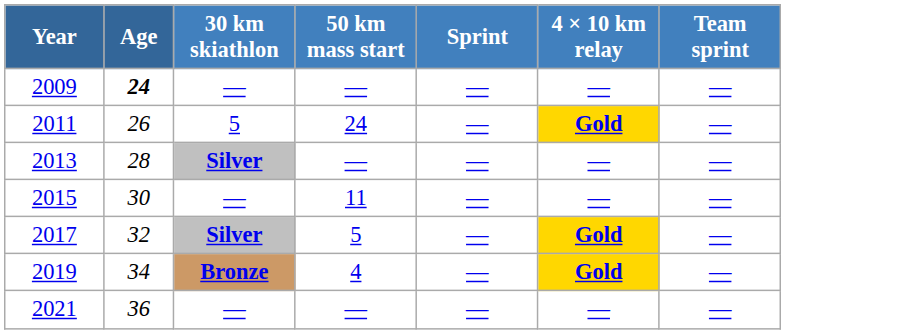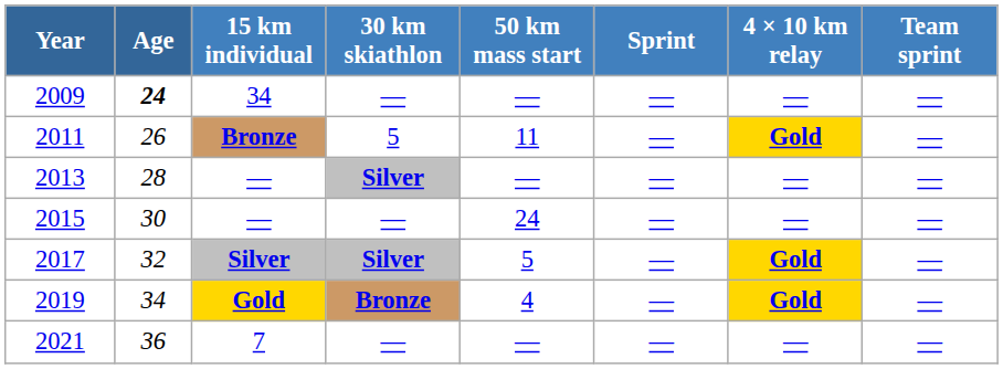 <table class="wikitable" style="font-size:95%; text-align:center; border:grey solid 1px; border-collapse:collapse; background:#ffffff;">
 <tr>
 <th style="background-color:#369; color:white; width:60px;"> Year </th>
 <th style="background-color:#369; color:white; width:40px;"> Age </th>
+<th style="background-color:#4180be; color:white; width:75px;"> 15 km <br> individual </th>
 <th style="background-color:#4180be; color:white; width:75px;"> 30 km <br> skiathlon </th>
 <th style="background-color:#4180be; color:white; width:75px;"> 50 km <br> mass start </th>
 <th style="background-color:#4180be; color:white; width:75px;"> Sprint </th>
 <th style="background-color:#4180be; color:white; width:75px;"> 4 × 10 km <br> relay </th>
 <th style="background-color:#4180be; color:white; width:75px;"> Team <br> sprint </th>
 </tr>
 <tr>
 <td><a href='#'>2009</a></td>
 <td><strong><em>24</em></strong></td>
+<td><a href='#'>34</a></td>
 <td><a href='#'>—</a></td>
 <td><a href='#'>—</a></td>
 <td><a href='#'>—</a></td>
 <td><a href='#'>—</a></td>
 <td><a href='#'>—</a></td>
 </tr>
 <tr>
 <td><a href='#'>2011</a></td>
 <td><em>26</em></td>
+<td bgcolor=cc9966><a href='#'><strong>Bronze</strong></a></td>
 <td><a href='#'>5</a></td>
-<td><a href='#'>24</a></td>
+<td><a href='#'>11</a></td>
 <td><a href='#'>—</a></td>
 <td bgcolor=gold><a href='#'><strong>Gold</strong></a></td>
 <td><a href='#'>—</a></td>
 </tr>
 <tr>
 <td><a href='#'>2013</a></td>
 <td><em>28</em></td>
+<td><a href='#'>—</a></td>
 <td bgcolor=silver><a href='#'><strong>Silver</strong></a></td>
 <td><a href='#'>—</a></td>
 <td><a href='#'>—</a></td>
 <td><a href='#'>—</a></td>
 <td><a href='#'>—</a></td>
 </tr>
 <tr>
 <td><a href='#'>2015</a></td>
 <td><em>30</em></td>
 <td><a href='#'>—</a></td>
-<td><a href='#'>11</a></td>
+<td><a href='#'>—</a></td>
+<td><a href='#'>24</a></td>
 <td><a href='#'>—</a></td>
 <td><a href='#'>—</a></td>
 <td><a href='#'>—</a></td>
 </tr>
 <tr>
 <td><a href='#'>2017</a></td>
 <td><em>32</em></td>
+<td bgcolor=silver><a href='#'><strong>Silver</strong></a></td>
 <td bgcolor=silver><a href='#'><strong>Silver</strong></a></td>
 <td><a href='#'>5</a></td>
 <td><a href='#'>—</a></td>
 <td bgcolor=gold><a href='#'><strong>Gold</strong></a></td>
 <td><a href='#'>—</a></td>
 </tr>
 <tr>
 <td><a href='#'>2019</a></td>
 <td><em>34</em></td>
+<td bgcolor=gold><a href='#'><strong>Gold</strong></a></td>
 <td bgcolor=cc9966><a href='#'><strong>Bronze</strong></a></td>
 <td><a href='#'>4</a></td>
 <td><a href='#'>—</a></td>
 <td bgcolor=gold><a href='#'><strong>Gold</strong></a></td>
 <td><a href='#'>—</a></td>
 </tr>
 <tr>
 <td><a href='#'>2021</a></td>
 <td><em>36</em></td>
+<td><a href='#'>7</a></td>
 <td><a href='#'>—</a></td>
 <td><a href='#'>—</a></td>
 <td><a href='#'>—</a></td>
 <td><a href='#'>—</a></td>
 <td><a href='#'>—</a></td>
 </tr>
 </table>
